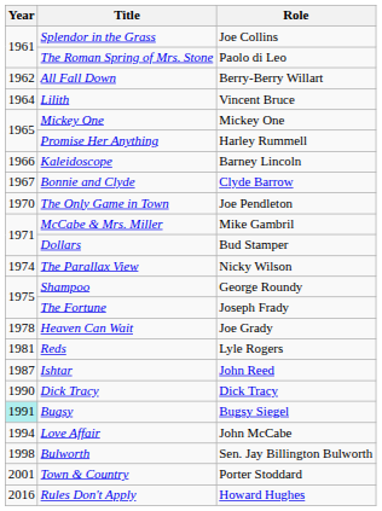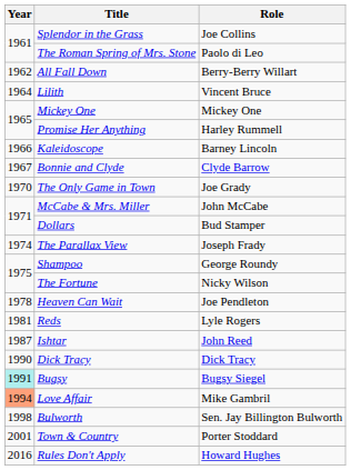 <table class="wikitable sortable">
 <tr>
 <th>Year</th>
 <th>Title</th>
 <th>Role</th>
 </tr>
 <tr>
 <td rowspan="2">1961</td>
 <td><em><a href='#'>Splendor in the Grass</a></em></td>
 <td>Joe Collins</td>
 </tr>
 <tr>
 <td><em><a href='#'>The Roman Spring of Mrs. Stone</a></em></td>
 <td>Paolo di Leo</td>
 </tr>
 <tr>
 <td>1962</td>
 <td><em><a href='#'>All Fall Down</a></em></td>
 <td>Berry-Berry Willart</td>
 </tr>
 <tr>
 <td>1964</td>
 <td><em><a href='#'>Lilith</a></em></td>
 <td>Vincent Bruce</td>
 </tr>
 <tr>
 <td rowspan="2">1965</td>
 <td><em><a href='#'>Mickey One</a></em></td>
 <td>Mickey One</td>
 </tr>
 <tr>
 <td><em><a href='#'>Promise Her Anything</a></em></td>
 <td>Harley Rummell</td>
 </tr>
 <tr>
 <td>1966</td>
 <td><em><a href='#'>Kaleidoscope</a></em></td>
 <td>Barney Lincoln</td>
 </tr>
 <tr>
 <td>1967</td>
 <td><em><a href='#'>Bonnie and Clyde</a></em></td>
 <td><a href='#'>Clyde Barrow</a></td>
 </tr>
 <tr>
 <td>1970</td>
 <td><em><a href='#'>The Only Game in Town</a></em></td>
-<td>Joe Pendleton</td>
+<td>Joe Grady</td>
 </tr>
 <tr>
 <td rowspan="2">1971</td>
 <td><em><a href='#'>McCabe & Mrs. Miller</a></em></td>
-<td>Mike Gambril</td>
+<td>John McCabe</td>
 </tr>
 <tr>
 <td><em><a href='#'>Dollars</a></em></td>
 <td>Bud Stamper</td>
 </tr>
 <tr>
 <td>1974</td>
 <td><em><a href='#'>The Parallax View</a></em></td>
-<td>Nicky Wilson</td>
+<td>Joseph Frady</td>
 </tr>
 <tr>
 <td rowspan="2">1975</td>
 <td><em><a href='#'>Shampoo</a></em></td>
 <td>George Roundy</td>
 </tr>
 <tr>
 <td><em><a href='#'>The Fortune</a></em></td>
-<td>Joseph Frady</td>
+<td>Nicky Wilson</td>
 </tr>
 <tr>
 <td>1978</td>
 <td><em><a href='#'>Heaven Can Wait</a></em></td>
-<td>Joe Grady</td>
+<td>Joe Pendleton</td>
 </tr>
 <tr>
 <td>1981</td>
 <td><em><a href='#'>Reds</a></em></td>
 <td>Lyle Rogers</td>
 </tr>
 <tr>
 <td>1987</td>
 <td><em><a href='#'>Ishtar</a></em></td>
 <td><a href='#'>John Reed</a></td>
 </tr>
 <tr>
 <td>1990</td>
 <td><em><a href='#'>Dick Tracy</a></em></td>
 <td><a href='#'>Dick Tracy</a></td>
 </tr>
 <tr>
 <td style="background: paleturquoise;">1991</td>
 <td><em><a href='#'>Bugsy</a></em></td>
 <td><a href='#'>Bugsy Siegel</a></td>
 </tr>
 <tr>
-<td>1994</td>
+<td style="background: lightsalmon;">1994</td>
 <td><em><a href='#'>Love Affair</a></em></td>
-<td>John McCabe</td>
+<td>Mike Gambril</td>
 </tr>
 <tr>
 <td>1998</td>
 <td><em><a href='#'>Bulworth</a></em></td>
 <td>Sen. Jay Billington Bulworth</td>
 </tr>
 <tr>
 <td>2001</td>
 <td><em><a href='#'>Town & Country</a></em></td>
 <td>Porter Stoddard</td>
 </tr>
 <tr>
 <td>2016</td>
 <td><em><a href='#'>Rules Don't Apply</a></em></td>
 <td><a href='#'>Howard Hughes</a></td>
 </tr>
 </table>
